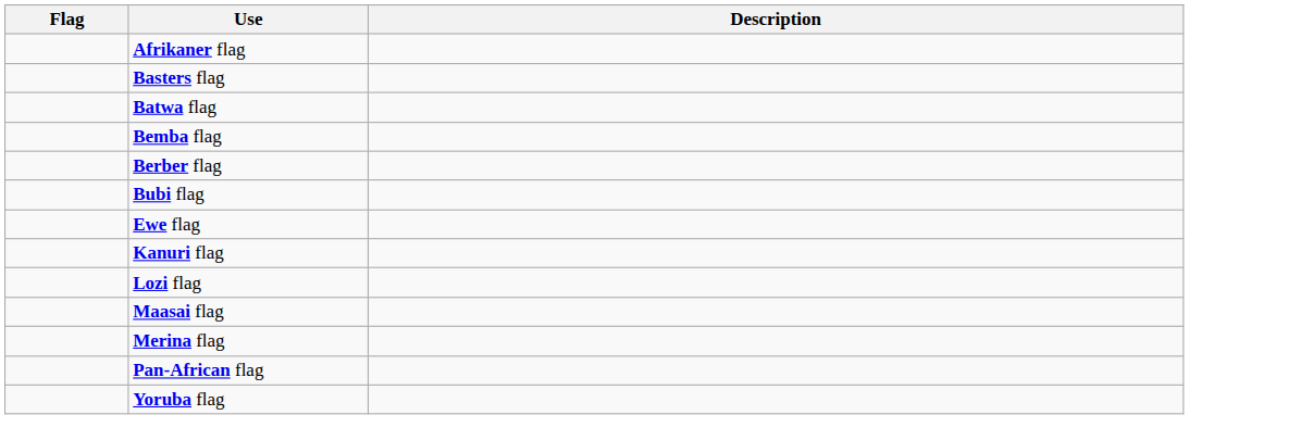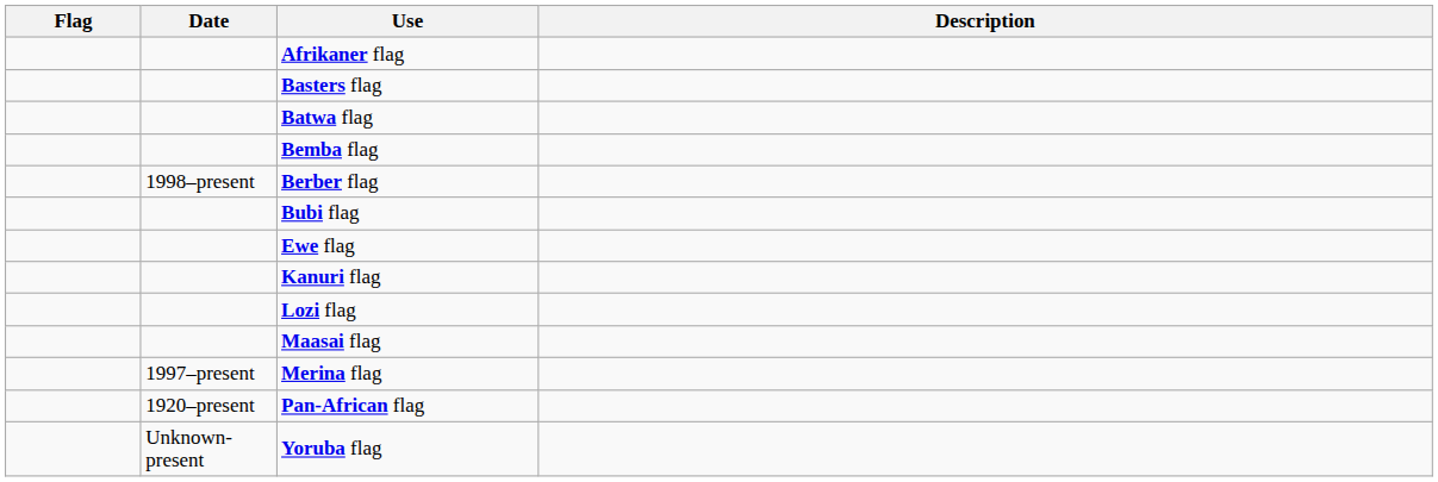 <table class="wikitable">
 <tr>
 <th style="width:100px;">Flag</th>
+<th style="width:100px;">Date</th>
 <th style="width:200px;">Use</th>
 <th style="width:700px;">Description</th>
 </tr>
 <tr>
 <td></td>
+<td> </td>
 <td><strong><a href='#'>Afrikaner</a></strong> flag</td>
 <td></td>
 </tr>
 <tr>
 <td></td>
+<td> </td>
 <td><strong><a href='#'>Basters</a></strong> flag</td>
 <td></td>
 </tr>
 <tr>
 <td></td>
+<td> </td>
 <td><strong><a href='#'>Batwa</a></strong> flag</td>
 <td></td>
 </tr>
 <tr>
 <td></td>
+<td> </td>
 <td><strong><a href='#'>Bemba</a></strong> flag</td>
 <td></td>
 </tr>
 <tr>
 <td></td>
+<td>1998–present</td>
 <td><strong><a href='#'>Berber</a></strong> flag</td>
 <td></td>
 </tr>
 <tr>
 <td></td>
+<td> </td>
 <td><strong><a href='#'>Bubi</a></strong> flag</td>
 <td></td>
 </tr>
 <tr>
 <td></td>
+<td> </td>
 <td><strong><a href='#'>Ewe</a></strong> flag</td>
 <td></td>
 </tr>
 <tr>
 <td></td>
+<td> </td>
 <td><strong><a href='#'>Kanuri</a></strong> flag</td>
 <td></td>
 </tr>
 <tr>
 <td></td>
+<td> </td>
 <td><strong><a href='#'>Lozi</a></strong> flag</td>
 <td></td>
 </tr>
 <tr>
 <td></td>
+<td> </td>
 <td><strong><a href='#'>Maasai</a></strong> flag</td>
 <td></td>
 </tr>
 <tr>
 <td></td>
+<td>1997–present</td>
 <td><strong><a href='#'>Merina</a></strong> flag</td>
 <td></td>
 </tr>
 <tr>
 <td></td>
+<td>1920–present</td>
 <td><strong><a href='#'>Pan-African</a></strong> flag</td>
 <td></td>
 </tr>
 <tr>
 <td></td>
+<td>Unknown-present</td>
 <td><strong><a href='#'>Yoruba</a></strong> flag</td>
 <td></td>
 </tr>
 </table>
